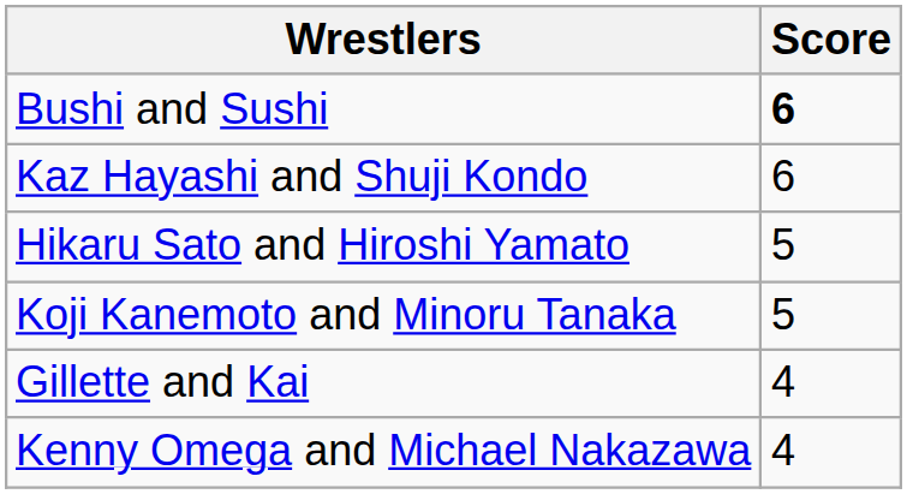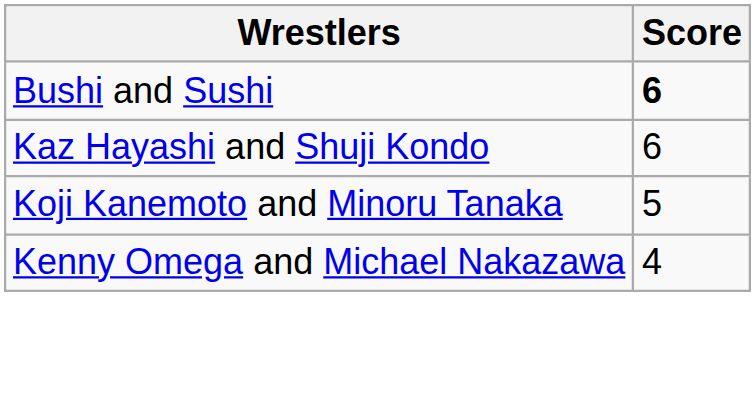 <table class="wikitable" style="margin: 1em auto 1em auto">
 <tr>
 <th>Wrestlers</th>
 <th>Score</th>
 </tr>
 <tr>
 <td><a href='#'>Bushi</a> and <a href='#'>Sushi</a></td>
 <td><strong>6</strong></td>
 </tr>
 <tr>
 <td><a href='#'>Kaz Hayashi</a> and <a href='#'>Shuji Kondo</a><br></td>
 <td>6</td>
 </tr>
 <tr>
-<td><a href='#'>Hikaru Sato</a> and <a href='#'>Hiroshi Yamato</a></td>
-<td>5</td>
-</tr>
-<tr>
 <td><a href='#'>Koji Kanemoto</a> and <a href='#'>Minoru Tanaka</a><br></td>
 <td>5</td>
-</tr>
-<tr>
-<td><a href='#'>Gillette</a> and <a href='#'>Kai</a></td>
-<td>4</td>
 </tr>
 <tr>
 <td><a href='#'>Kenny Omega</a> and <a href='#'>Michael Nakazawa</a></td>
 <td>4</td>
 </tr>
 </table>
